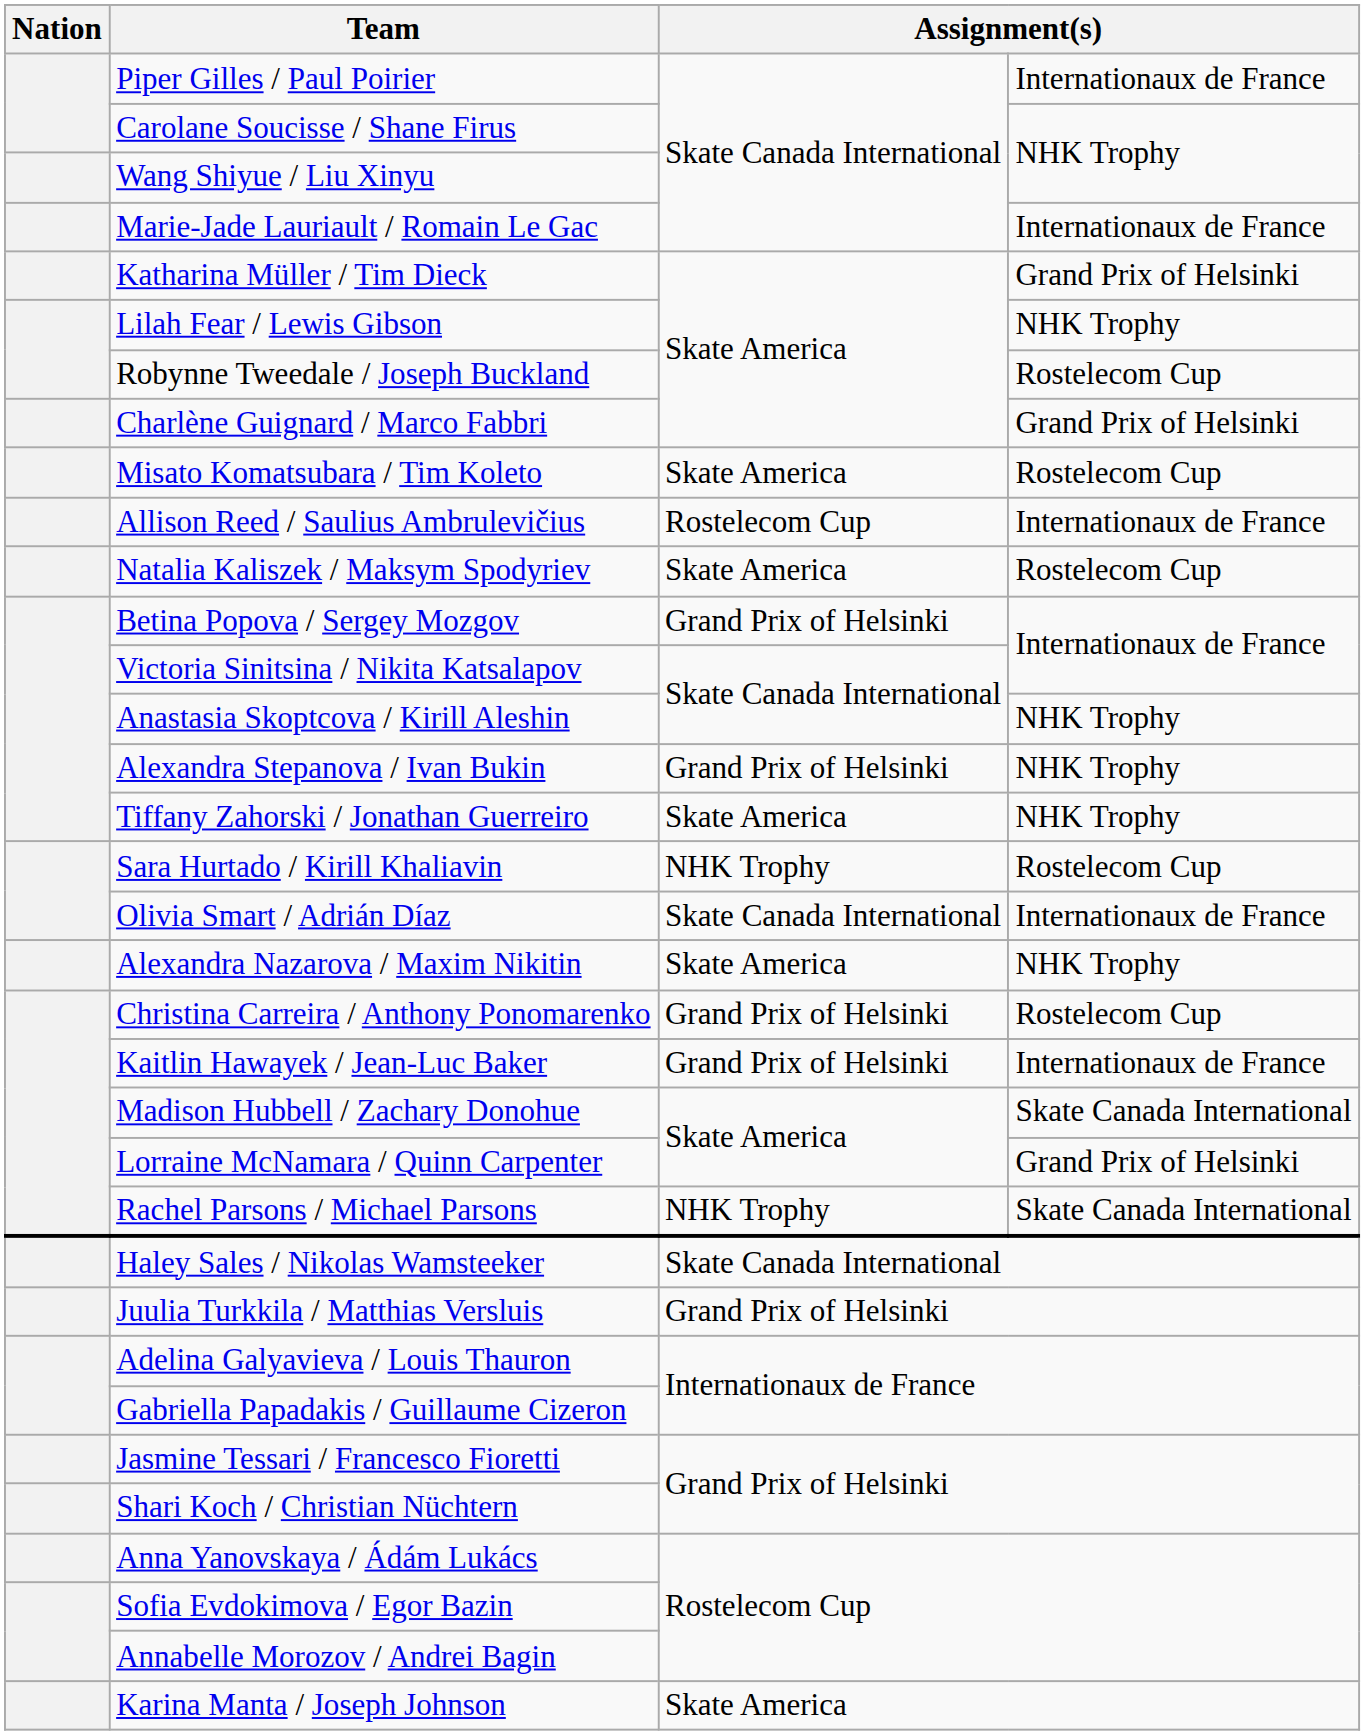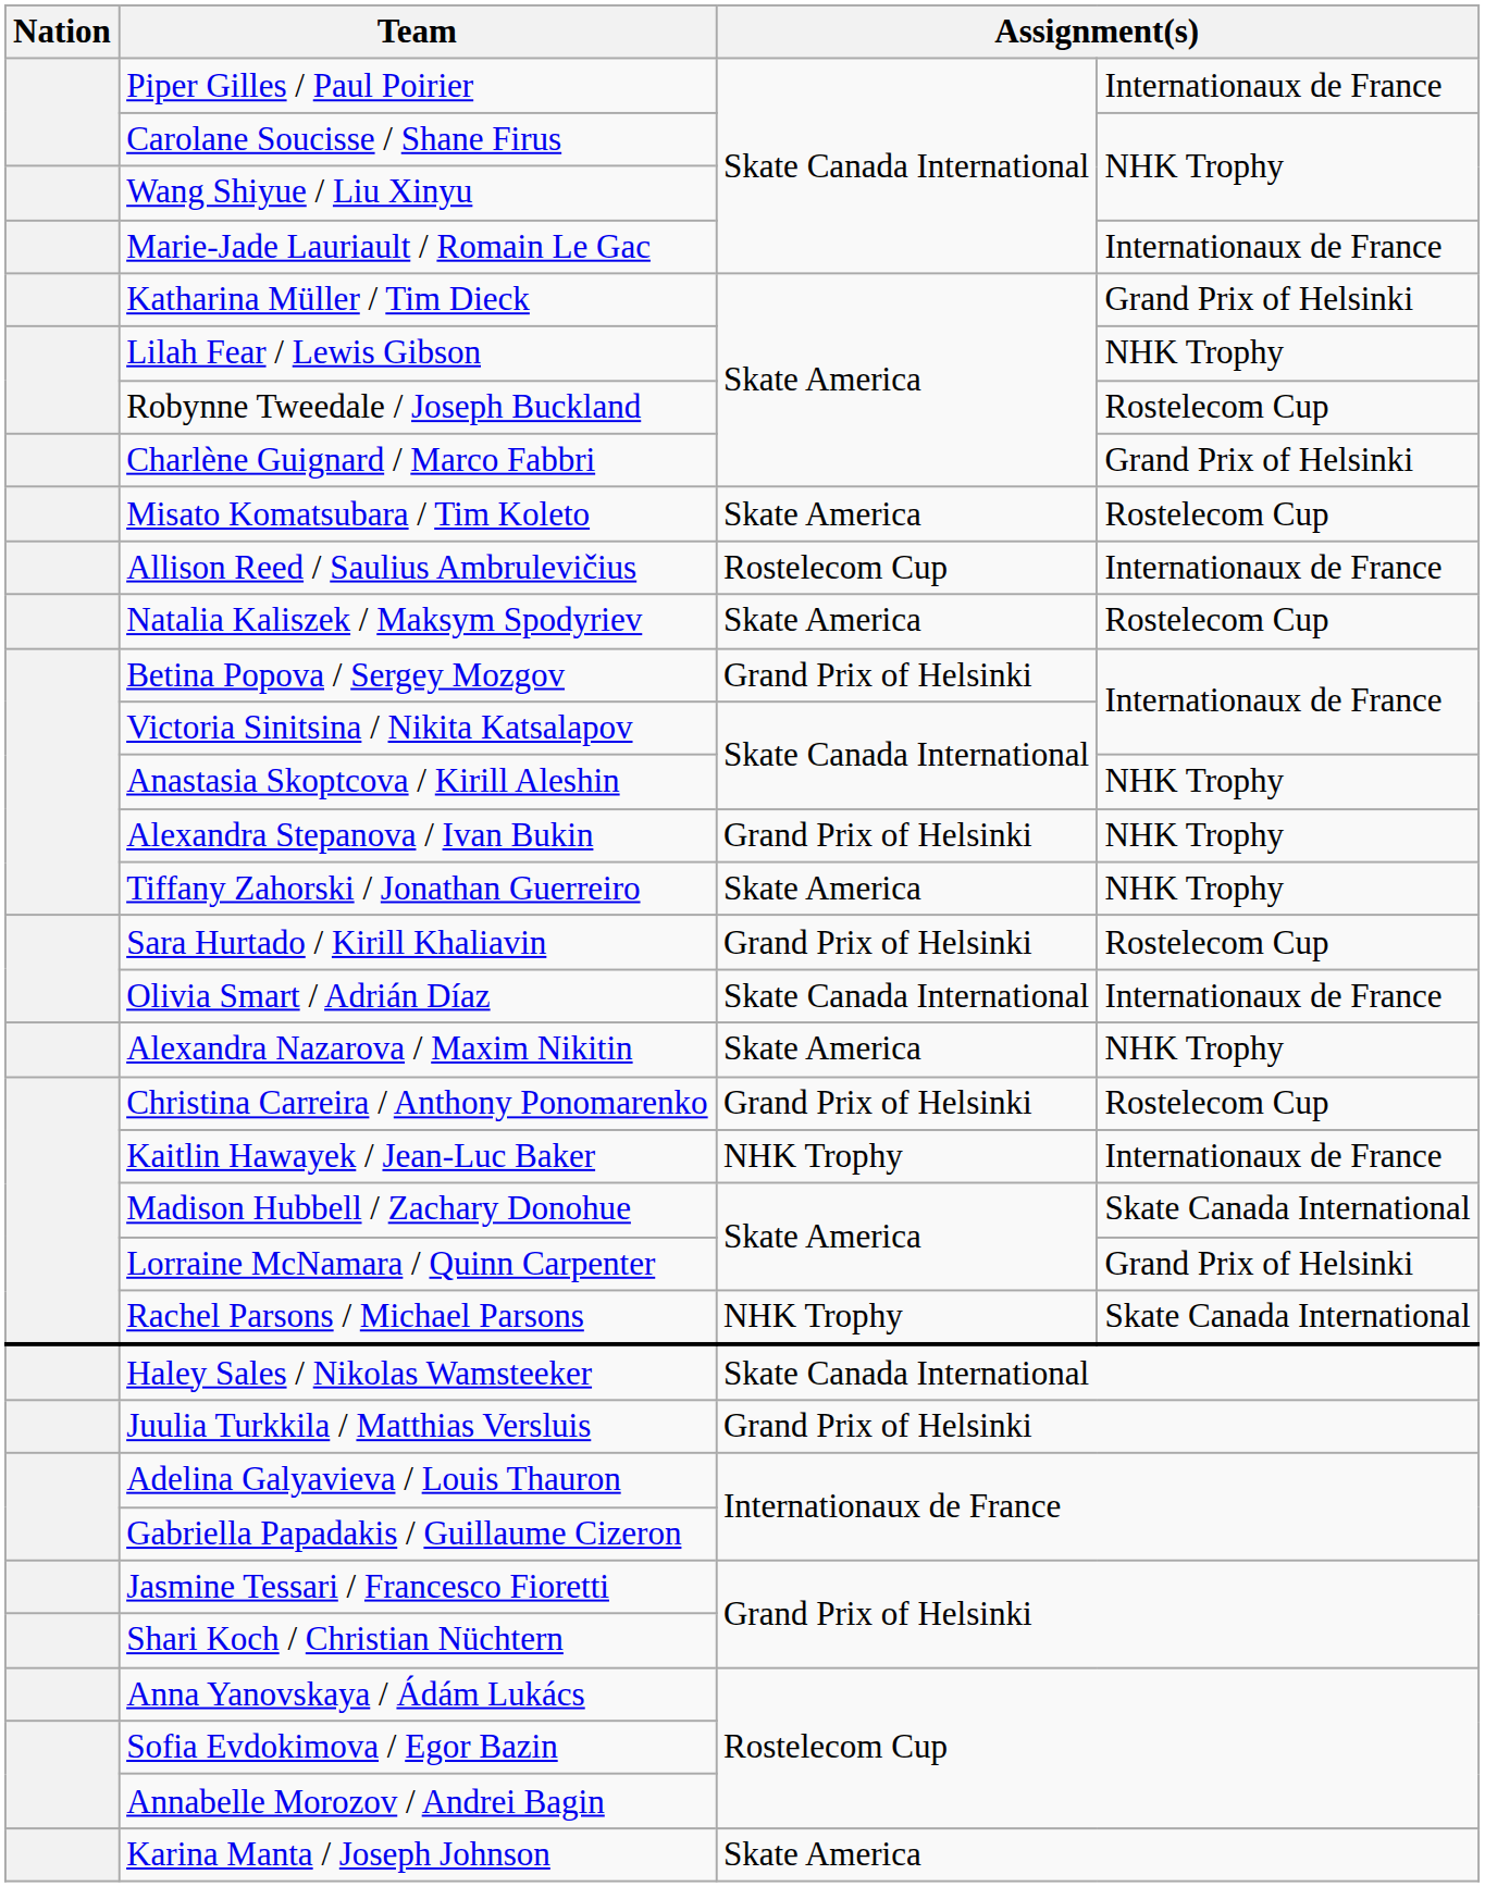 <table class="wikitable unsortable" style="text-align:left">
 <tr>
 <th scope="col">Nation</th>
 <th scope="col">Team</th>
 <th scope="col" colspan="2">Assignment(s)</th>
 </tr>
 <tr>
 <th scope="row" style="text-align:left" rowspan="2"></th>
 <td><a href='#'>Piper Gilles</a> / <a href='#'>Paul Poirier</a></td>
 <td rowspan="4">Skate Canada International</td>
 <td>Internationaux de France</td>
 </tr>
 <tr>
 <td><a href='#'>Carolane Soucisse</a> / <a href='#'>Shane Firus</a></td>
 <td rowspan="2">NHK Trophy</td>
 </tr>
 <tr>
 <th scope="row" style="text-align:left"></th>
 <td><a href='#'>Wang Shiyue</a> / <a href='#'>Liu Xinyu</a></td>
 </tr>
 <tr>
 <th scope="row" style="text-align:left"></th>
 <td><a href='#'>Marie-Jade Lauriault</a> / <a href='#'>Romain Le Gac</a></td>
 <td>Internationaux de France</td>
 </tr>
 <tr>
 <th scope="row" style="text-align:left"></th>
 <td><a href='#'>Katharina Müller</a> / <a href='#'>Tim Dieck</a></td>
 <td rowspan="4">Skate America</td>
 <td>Grand Prix of Helsinki</td>
 </tr>
 <tr>
 <th scope="row" style="text-align:left" rowspan="2"></th>
 <td><a href='#'>Lilah Fear</a> / <a href='#'>Lewis Gibson</a></td>
 <td>NHK Trophy</td>
 </tr>
 <tr>
 <td>Robynne Tweedale / <a href='#'>Joseph Buckland</a></td>
 <td>Rostelecom Cup</td>
 </tr>
 <tr>
 <th scope="row" style="text-align:left"></th>
 <td><a href='#'>Charlène Guignard</a> / <a href='#'>Marco Fabbri</a></td>
 <td>Grand Prix of Helsinki</td>
 </tr>
 <tr>
 <th scope="row" style="text-align:left"></th>
 <td><a href='#'>Misato Komatsubara</a> / <a href='#'>Tim Koleto</a></td>
 <td>Skate America</td>
 <td>Rostelecom Cup</td>
 </tr>
 <tr>
 <th scope="row" style="text-align:left"></th>
 <td><a href='#'>Allison Reed</a> / <a href='#'>Saulius Ambrulevičius</a></td>
 <td>Rostelecom Cup</td>
 <td>Internationaux de France</td>
 </tr>
 <tr>
 <th scope="row" style="text-align:left"></th>
 <td><a href='#'>Natalia Kaliszek</a> / <a href='#'>Maksym Spodyriev</a></td>
 <td>Skate America</td>
 <td>Rostelecom Cup</td>
 </tr>
 <tr>
 <th scope="row" style="text-align:left" rowspan="5"></th>
 <td><a href='#'>Betina Popova</a> / <a href='#'>Sergey Mozgov</a></td>
 <td>Grand Prix of Helsinki</td>
 <td rowspan="2">Internationaux de France</td>
 </tr>
 <tr>
 <td><a href='#'>Victoria Sinitsina</a> / <a href='#'>Nikita Katsalapov</a></td>
 <td rowspan="2">Skate Canada International</td>
 </tr>
 <tr>
 <td><a href='#'>Anastasia Skoptcova</a> / <a href='#'>Kirill Aleshin</a></td>
 <td>NHK Trophy</td>
 </tr>
 <tr>
 <td><a href='#'>Alexandra Stepanova</a> / <a href='#'>Ivan Bukin</a></td>
 <td>Grand Prix of Helsinki</td>
 <td>NHK Trophy</td>
 </tr>
 <tr>
 <td><a href='#'>Tiffany Zahorski</a> / <a href='#'>Jonathan Guerreiro</a></td>
 <td>Skate America</td>
 <td>NHK Trophy</td>
 </tr>
 <tr>
 <th scope="row" style="text-align:left" rowspan="2"></th>
 <td><a href='#'>Sara Hurtado</a> / <a href='#'>Kirill Khaliavin</a></td>
-<td>NHK Trophy</td>
+<td>Grand Prix of Helsinki</td>
 <td>Rostelecom Cup</td>
 </tr>
 <tr>
 <td><a href='#'>Olivia Smart</a> / <a href='#'>Adrián Díaz</a></td>
 <td>Skate Canada International</td>
 <td>Internationaux de France</td>
 </tr>
 <tr>
 <th scope="row" style="text-align:left"></th>
 <td><a href='#'>Alexandra Nazarova</a> / <a href='#'>Maxim Nikitin</a></td>
 <td>Skate America</td>
 <td>NHK Trophy</td>
 </tr>
 <tr>
 <th scope="row" style="text-align:left" rowspan="5"></th>
 <td><a href='#'>Christina Carreira</a> / <a href='#'>Anthony Ponomarenko</a></td>
 <td>Grand Prix of Helsinki</td>
 <td>Rostelecom Cup</td>
 </tr>
 <tr>
 <td><a href='#'>Kaitlin Hawayek</a> / <a href='#'>Jean-Luc Baker</a></td>
-<td>Grand Prix of Helsinki</td>
+<td>NHK Trophy</td>
 <td>Internationaux de France</td>
 </tr>
 <tr>
 <td><a href='#'>Madison Hubbell</a> / <a href='#'>Zachary Donohue</a></td>
 <td rowspan="2">Skate America</td>
 <td>Skate Canada International</td>
 </tr>
 <tr>
 <td><a href='#'>Lorraine McNamara</a> / <a href='#'>Quinn Carpenter</a></td>
 <td>Grand Prix of Helsinki</td>
 </tr>
 <tr>
 <td><a href='#'>Rachel Parsons</a> / <a href='#'>Michael Parsons</a></td>
 <td>NHK Trophy</td>
 <td>Skate Canada International</td>
 </tr>
 <tr style="border-top:2.5px solid">
 <th scope="row" style="text-align:left"></th>
 <td><a href='#'>Haley Sales</a> / <a href='#'>Nikolas Wamsteeker</a></td>
 <td colspan="2">Skate Canada International</td>
 </tr>
 <tr>
 <th scope="row" style="text-align:left"></th>
 <td><a href='#'>Juulia Turkkila</a> / <a href='#'>Matthias Versluis</a></td>
 <td colspan="2">Grand Prix of Helsinki</td>
 </tr>
 <tr>
 <th scope="row" style="text-align:left" rowspan="2"></th>
 <td><a href='#'>Adelina Galyavieva</a> / <a href='#'>Louis Thauron</a></td>
 <td colspan="2" rowspan="2">Internationaux de France</td>
 </tr>
 <tr>
 <td><a href='#'>Gabriella Papadakis</a> / <a href='#'>Guillaume Cizeron</a></td>
 </tr>
 <tr>
 <th scope="row" style="text-align:left"></th>
 <td><a href='#'>Jasmine Tessari</a> / <a href='#'>Francesco Fioretti</a></td>
 <td colspan="2" rowspan="2">Grand Prix of Helsinki</td>
 </tr>
 <tr>
 <th scope="row" style="text-align:left"></th>
 <td><a href='#'>Shari Koch</a> / <a href='#'>Christian Nüchtern</a></td>
 </tr>
 <tr>
 <th scope="row" style="text-align:left"></th>
 <td><a href='#'>Anna Yanovskaya</a> / <a href='#'>Ádám Lukács</a></td>
 <td colspan="2" rowspan="3">Rostelecom Cup</td>
 </tr>
 <tr>
 <th scope="row" style="text-align:left" rowspan="2"></th>
 <td><a href='#'>Sofia Evdokimova</a> / <a href='#'>Egor Bazin</a></td>
 </tr>
 <tr>
 <td><a href='#'>Annabelle Morozov</a> / <a href='#'>Andrei Bagin</a></td>
 </tr>
 <tr>
 <th scope="row" style="text-align:left"></th>
 <td><a href='#'>Karina Manta</a> / <a href='#'>Joseph Johnson</a></td>
 <td colspan="2">Skate America</td>
 </tr>
 </table>
